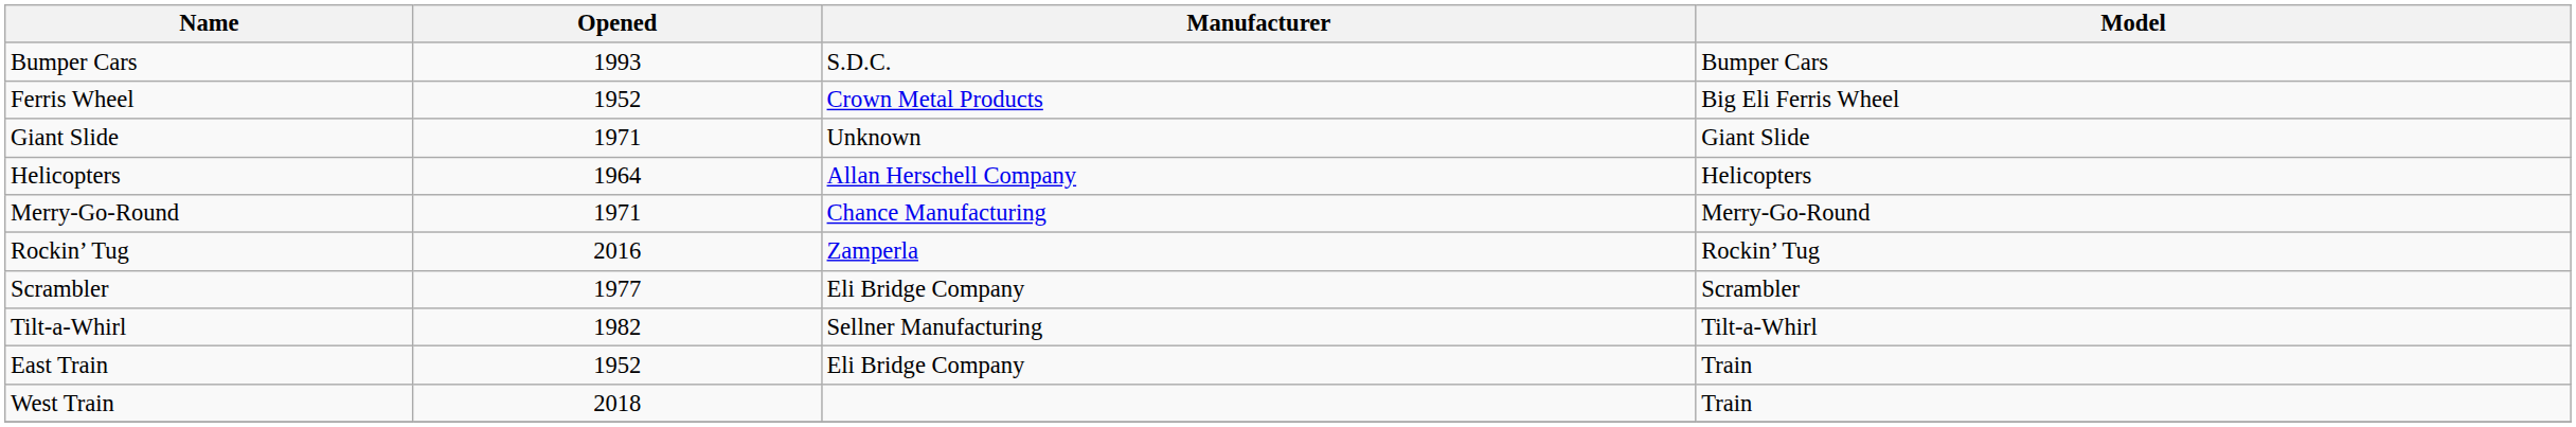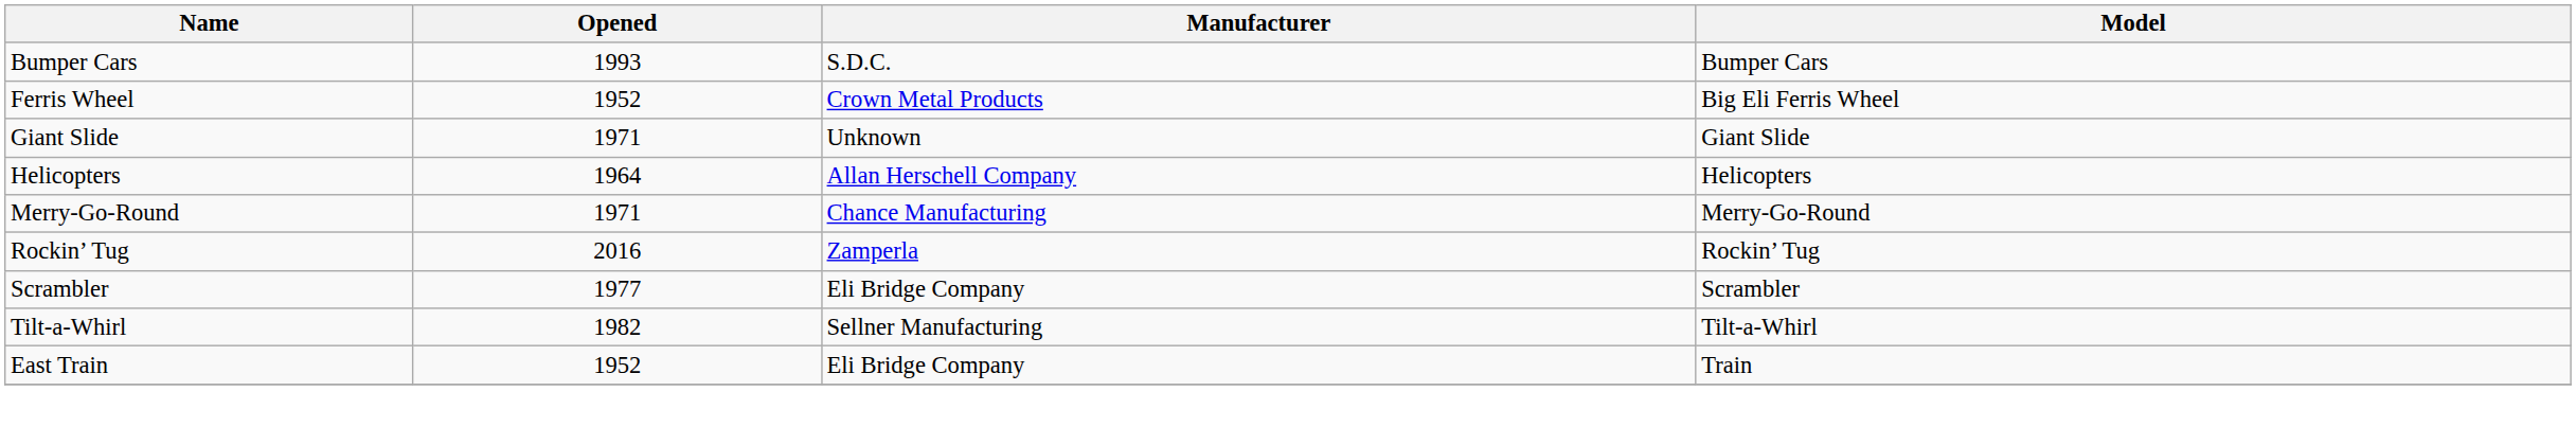 <table class="wikitable sortable">
 <tr>
 <th style="width:7%;">Name</th>
 <th style="width:7%;">Opened</th>
 <th style="width:15%;">Manufacturer</th>
 <th style="width:15%;">Model</th>
 </tr>
 <tr>
 <td>Bumper Cars</td>
 <td style="text-align:center">1993</td>
 <td>S.D.C.</td>
 <td>Bumper Cars</td>
 </tr>
 <tr>
 <td>Ferris Wheel</td>
 <td style="text-align:center">1952</td>
 <td><a href='#'>Crown Metal Products</a></td>
 <td>Big Eli Ferris Wheel</td>
 </tr>
 <tr>
 <td>Giant Slide</td>
 <td style="text-align:center">1971</td>
 <td>Unknown</td>
 <td>Giant Slide</td>
 </tr>
 <tr>
 <td>Helicopters</td>
 <td style="text-align:center">1964</td>
 <td><a href='#'>Allan Herschell Company</a></td>
 <td>Helicopters</td>
 </tr>
 <tr>
 <td>Merry-Go-Round</td>
 <td style="text-align:center">1971</td>
 <td><a href='#'>Chance Manufacturing</a></td>
 <td>Merry-Go-Round</td>
 </tr>
 <tr>
 <td>Rockin’ Tug</td>
 <td style="text-align:center">2016</td>
 <td><a href='#'>Zamperla</a></td>
 <td>Rockin’ Tug</td>
 </tr>
 <tr>
 <td>Scrambler</td>
 <td style="text-align:center">1977</td>
 <td>Eli Bridge Company</td>
 <td>Scrambler</td>
 </tr>
 <tr>
 <td>Tilt-a-Whirl</td>
 <td style="text-align:center">1982</td>
 <td>Sellner Manufacturing</td>
 <td>Tilt-a-Whirl</td>
 </tr>
 <tr>
 <td>East Train</td>
 <td style="text-align:center">1952</td>
 <td>Eli Bridge Company</td>
 <td>Train</td>
 </tr>
 <tr>
-<td>West Train</td>
-<td style="text-align:center">2018</td>
-<td></td>
-<td>Train</td>
-</tr>
-<tr>
 </tr>
 </table>
